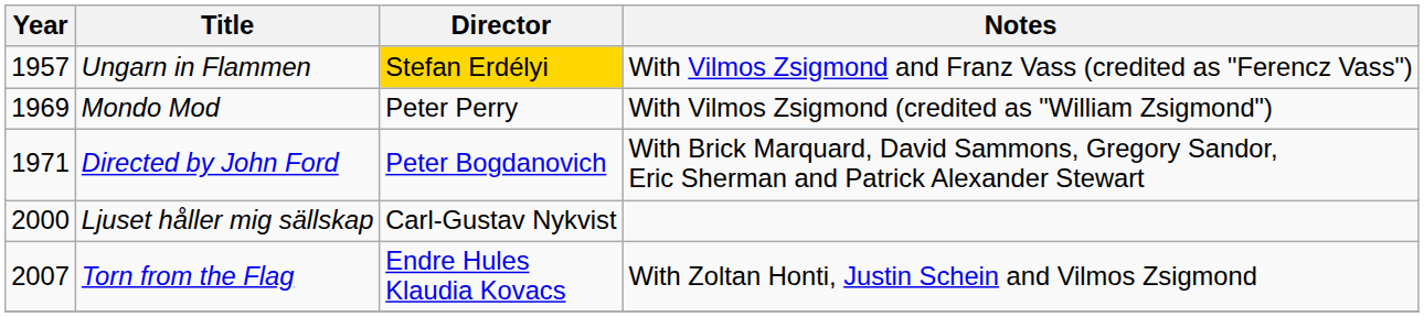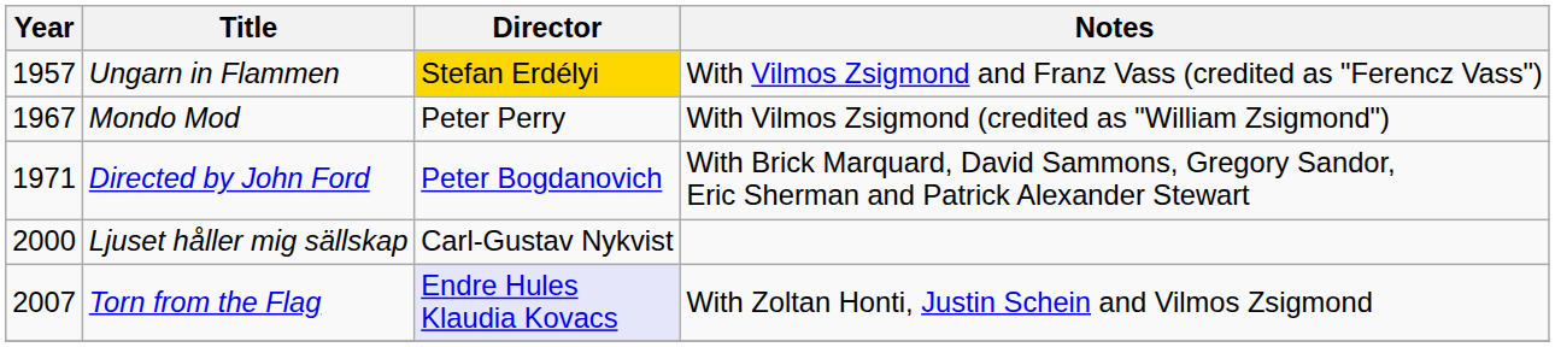 <table class="wikitable">
 <tr>
 <th>Year</th>
 <th>Title</th>
 <th>Director</th>
 <th>Notes</th>
 </tr>
 <tr>
 <td>1957</td>
 <td><em>Ungarn in Flammen</em></td>
 <td style="background: gold;">Stefan Erdélyi</td>
 <td>With <a href='#'>Vilmos Zsigmond</a> and Franz Vass (credited as "Ferencz Vass")</td>
 </tr>
 <tr>
-<td>1969</td>
+<td>1967</td>
 <td><em>Mondo Mod</em></td>
 <td>Peter Perry</td>
 <td>With Vilmos Zsigmond (credited as "William Zsigmond")</td>
 </tr>
 <tr>
 <td>1971</td>
 <td><em><a href='#'>Directed by John Ford</a></em></td>
 <td><a href='#'>Peter Bogdanovich</a></td>
 <td>With Brick Marquard, David Sammons, Gregory Sandor,<br>Eric Sherman and Patrick Alexander Stewart</td>
 </tr>
 <tr>
 <td>2000</td>
 <td><em>Ljuset håller mig sällskap</em></td>
 <td>Carl-Gustav Nykvist</td>
 <td></td>
 </tr>
 <tr>
 <td>2007</td>
 <td><em><a href='#'>Torn from the Flag</a></em></td>
-<td><a href='#'>Endre Hules</a><br><a href='#'>Klaudia Kovacs</a></td>
+<td style="background: lavender;"><a href='#'>Endre Hules</a><br><a href='#'>Klaudia Kovacs</a></td>
 <td>With Zoltan Honti, <a href='#'>Justin Schein</a> and Vilmos Zsigmond</td>
 </tr>
 <tr>
 </tr>
 </table>
